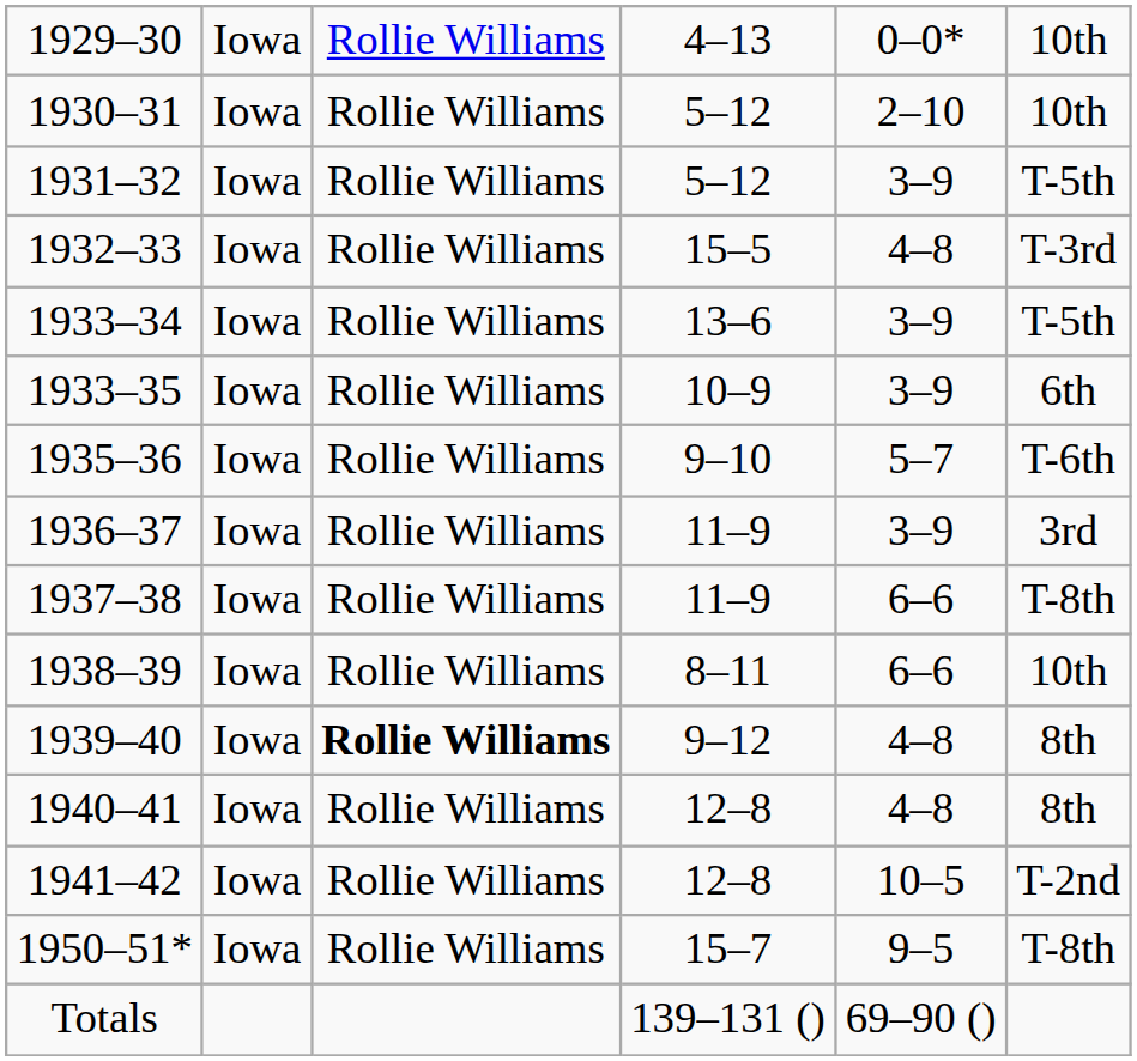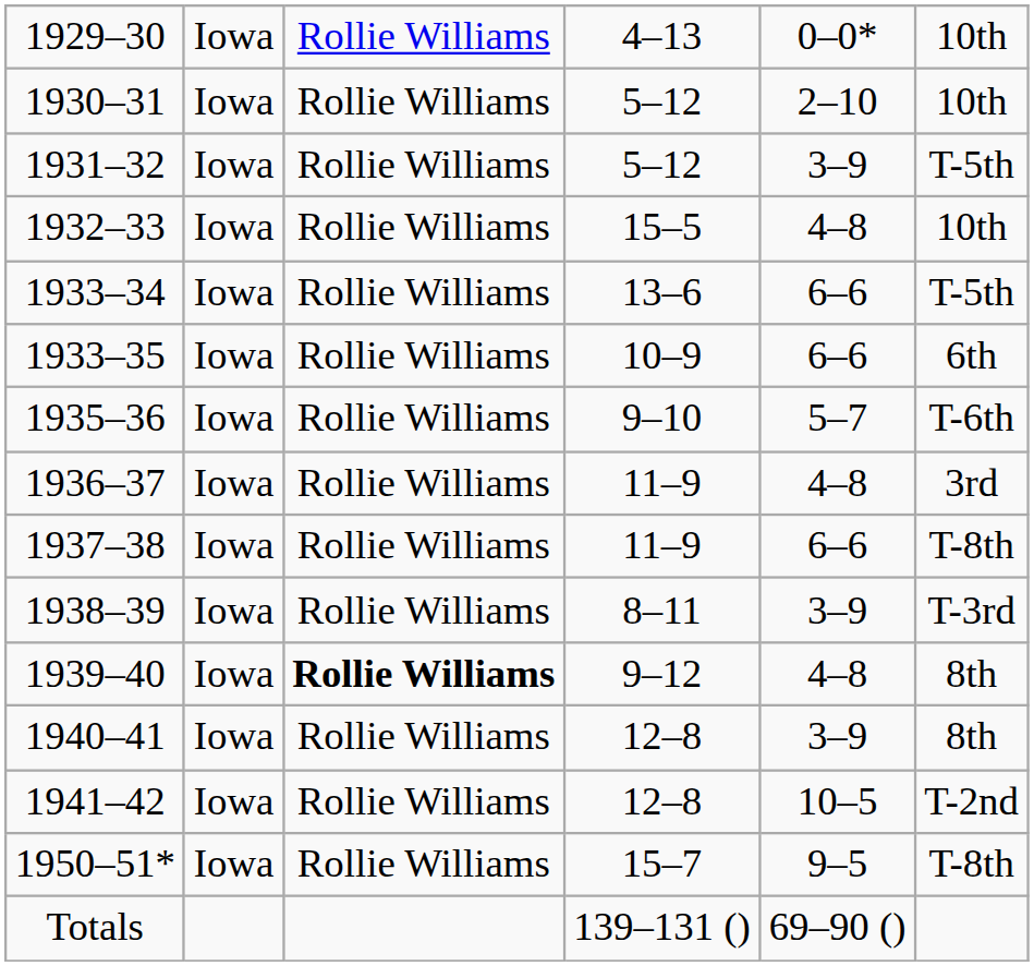 <table class="wikitable" style="text-align:center">
 <tr>
 <td>1929–30</td>
 <td>Iowa</td>
 <td><a href='#'>Rollie Williams</a></td>
 <td>4–13</td>
 <td>0–0*</td>
 <td>10th</td>
 </tr>
 <tr>
 <td>1930–31</td>
 <td>Iowa</td>
 <td>Rollie Williams</td>
 <td>5–12</td>
 <td>2–10</td>
 <td>10th</td>
 </tr>
 <tr>
 <td>1931–32</td>
 <td>Iowa</td>
 <td>Rollie Williams</td>
 <td>5–12</td>
 <td>3–9</td>
 <td>T-5th</td>
 </tr>
 <tr>
 <td>1932–33</td>
 <td>Iowa</td>
 <td>Rollie Williams</td>
 <td>15–5</td>
 <td>4–8</td>
-<td>T-3rd</td>
+<td>10th</td>
 </tr>
 <tr>
 <td>1933–34</td>
 <td>Iowa</td>
 <td>Rollie Williams</td>
 <td>13–6</td>
-<td>3–9</td>
+<td>6–6</td>
 <td>T-5th</td>
 </tr>
 <tr>
 <td>1933–35</td>
 <td>Iowa</td>
 <td>Rollie Williams</td>
 <td>10–9</td>
-<td>3–9</td>
+<td>6–6</td>
 <td>6th</td>
 </tr>
 <tr>
 <td>1935–36</td>
 <td>Iowa</td>
 <td>Rollie Williams</td>
 <td>9–10</td>
 <td>5–7</td>
 <td>T-6th</td>
 </tr>
 <tr>
 <td>1936–37</td>
 <td>Iowa</td>
 <td>Rollie Williams</td>
 <td>11–9</td>
-<td>3–9</td>
+<td>4–8</td>
 <td>3rd</td>
 </tr>
 <tr>
 <td>1937–38</td>
 <td>Iowa</td>
 <td>Rollie Williams</td>
 <td>11–9</td>
 <td>6–6</td>
 <td>T-8th</td>
 </tr>
 <tr>
 <td>1938–39</td>
 <td>Iowa</td>
 <td>Rollie Williams</td>
 <td>8–11</td>
-<td>6–6</td>
-<td>10th</td>
+<td>3–9</td>
+<td>T-3rd</td>
 </tr>
 <tr>
 <td>1939–40</td>
 <td>Iowa</td>
 <td><strong>Rollie Williams</strong></td>
 <td>9–12</td>
 <td>4–8</td>
 <td>8th</td>
 </tr>
 <tr>
 <td>1940–41</td>
 <td>Iowa</td>
 <td>Rollie Williams</td>
 <td>12–8</td>
-<td>4–8</td>
+<td>3–9</td>
 <td>8th</td>
 </tr>
 <tr>
 <td>1941–42</td>
 <td>Iowa</td>
 <td>Rollie Williams</td>
 <td>12–8</td>
 <td>10–5</td>
 <td>T-2nd</td>
 </tr>
 <tr>
 <td>1950–51*</td>
 <td>Iowa</td>
 <td>Rollie Williams</td>
 <td>15–7</td>
 <td>9–5</td>
 <td>T-8th</td>
 </tr>
 <tr>
 <td>Totals</td>
 <td></td>
 <td></td>
 <td>139–131 ()</td>
 <td>69–90 ()</td>
 <td></td>
 </tr>
 </table>
